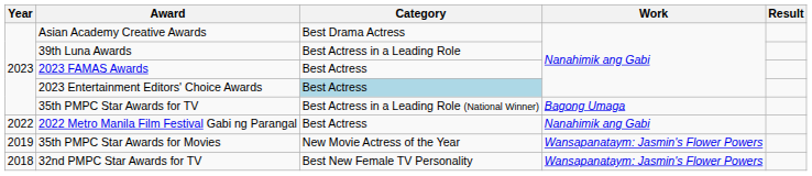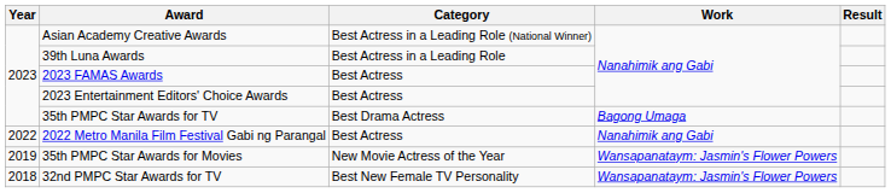 <table class="wikitable sortable">
 <tr>
 <th>Year</th>
 <th>Award</th>
 <th>Category</th>
 <th>Work</th>
 <th>Result</th>
 </tr>
 <tr>
 <td rowspan=5>2023</td>
 <td>Asian Academy Creative Awards</td>
-<td>Best Drama Actress</td>
+<td>Best Actress in a Leading Role <small>(National Winner)</small></td>
 <td rowspan=4><em><a href='#'>Nanahimik ang Gabi</a></em></td>
 <td></td>
 </tr>
 <tr>
 <td>39th Luna Awards</td>
 <td>Best Actress in a Leading Role</td>
 <td></td>
 </tr>
 <tr>
 <td><a href='#'>2023 FAMAS Awards</a></td>
 <td>Best Actress</td>
 <td></td>
 </tr>
 <tr>
 <td>2023 Entertainment Editors' Choice Awards</td>
-<td style="background: lightblue;">Best Actress</td>
+<td>Best Actress</td>
 <td></td>
 </tr>
 <tr>
 <td>35th PMPC Star Awards for TV</td>
-<td>Best Actress in a Leading Role <small>(National Winner)</small></td>
+<td>Best Drama Actress</td>
 <td><em><a href='#'>Bagong Umaga</a></em></td>
 <td></td>
 </tr>
 <tr>
 <td rowspan=1>2022</td>
 <td><a href='#'>2022 Metro Manila Film Festival</a> Gabi ng Parangal</td>
 <td>Best Actress</td>
 <td><em><a href='#'>Nanahimik ang Gabi</a></em></td>
 <td></td>
 </tr>
 <tr>
 <td>2019</td>
 <td>35th PMPC Star Awards for Movies</td>
 <td>New Movie Actress of the Year</td>
 <td><em><a href='#'>Wansapanataym: Jasmin's Flower Powers</a></em></td>
 <td></td>
 </tr>
 <tr>
 <td>2018</td>
 <td>32nd PMPC Star Awards for TV</td>
 <td>Best New Female TV Personality</td>
 <td><em><a href='#'>Wansapanataym: Jasmin's Flower Powers</a></em></td>
 <td></td>
 </tr>
 </table>
